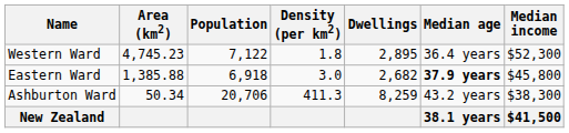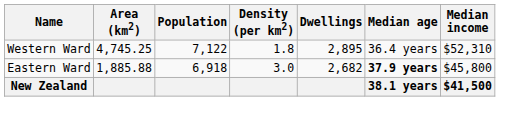 <table class="wikitable">
 <tr>
 <th>Name</th>
 <th>Area<br>(km<sup>2</sup>)</th>
 <th>Population</th>
 <th>Density<br>(per km<sup>2</sup>)</th>
 <th>Dwellings</th>
 <th>Median age</th>
 <th>Median<br>income</th>
 </tr>
 <tr>
 <td>Western Ward</td>
-<td style="text-align:right;">4,745.23</td>
+<td style="text-align:right;">4,745.25</td>
 <td style="text-align:right;">7,122</td>
 <td style="text-align:right;">1.8</td>
 <td style="text-align:right;">2,895</td>
 <td>36.4 years</td>
-<td>$52,300</td>
+<td>$52,310</td>
 </tr>
 <tr>
 <td>Eastern Ward</td>
-<td style="text-align:right;">1,385.88</td>
+<td style="text-align:right;">1,885.88</td>
 <td style="text-align:right;">6,918</td>
 <td style="text-align:right;">3.0</td>
 <td style="text-align:right;">2,682</td>
 <td><strong>37.9 years</strong></td>
 <td>$45,800</td>
-</tr>
-<tr>
-<td>Ashburton Ward</td>
-<td style="text-align:right;">50.34</td>
-<td style="text-align:right;">20,706</td>
-<td style="text-align:right;">411.3</td>
-<td style="text-align:right;">8,259</td>
-<td>43.2 years</td>
-<td>$38,300</td>
 </tr>
 <tr>
 <th>New Zealand</th>
 <th></th>
 <th></th>
 <th></th>
 <th></th>
 <th>38.1 years</th>
 <th style="text-align:left;">$41,500</th>
 </tr>
 </table>
